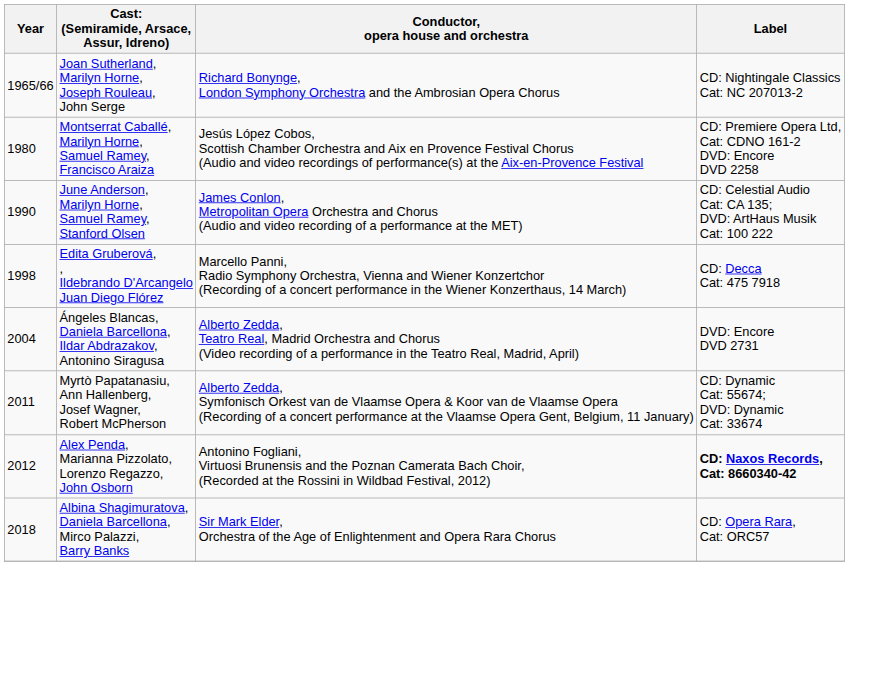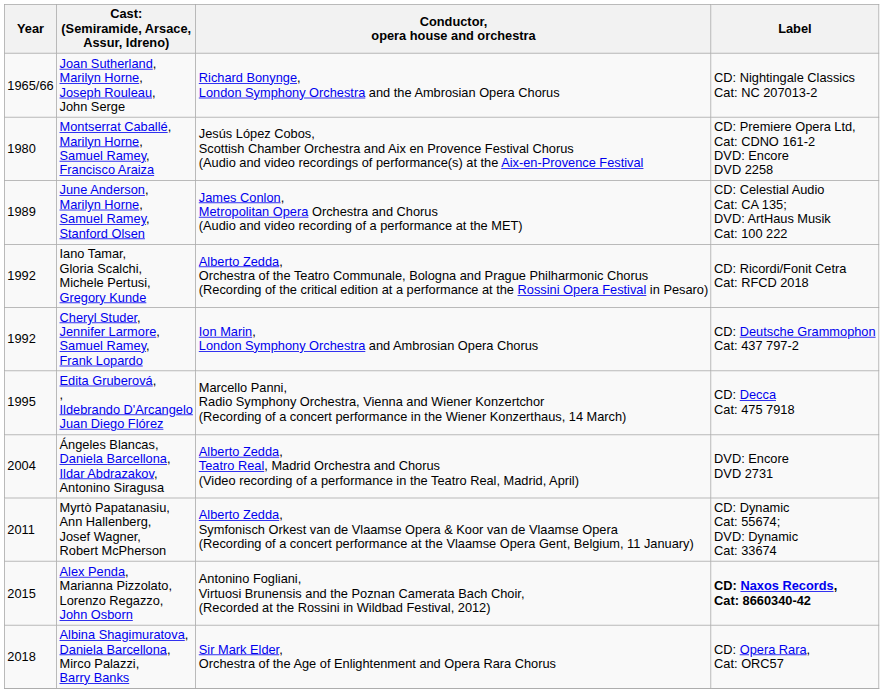 <table class="wikitable">
 <tr>
 <th>Year</th>
 <th>Cast:<br>(Semiramide, Arsace,<br>Assur, Idreno)</th>
 <th>Conductor,<br>opera house and orchestra</th>
 <th>Label</th>
 </tr>
 <tr>
 <td>1965/66</td>
 <td><a href='#'>Joan Sutherland</a>,<br><a href='#'>Marilyn Horne</a>,<br><a href='#'>Joseph Rouleau</a>,<br>John Serge</td>
 <td><a href='#'>Richard Bonynge</a>,<br><a href='#'>London Symphony Orchestra</a> and the Ambrosian Opera Chorus</td>
 <td>CD: Nightingale Classics<br>Cat: NC 207013-2</td>
 </tr>
 <tr>
 <td>1980</td>
 <td><a href='#'>Montserrat Caballé</a>,<br><a href='#'>Marilyn Horne</a>,<br><a href='#'>Samuel Ramey</a>,<br><a href='#'>Francisco Araiza</a></td>
 <td>Jesús López Cobos,<br>Scottish Chamber Orchestra and Aix en Provence Festival Chorus<br>(Audio and video recordings of performance(s) at the <a href='#'>Aix-en-Provence Festival</a></td>
 <td>CD: Premiere Opera Ltd,<br>Cat: CDNO 161-2<br>DVD: Encore<br>DVD 2258</td>
 </tr>
 <tr>
-<td>1990</td>
+<td>1989</td>
 <td><a href='#'>June Anderson</a>,<br><a href='#'>Marilyn Horne</a>,<br><a href='#'>Samuel Ramey</a>,<br><a href='#'>Stanford Olsen</a></td>
 <td><a href='#'>James Conlon</a>,<br><a href='#'>Metropolitan Opera</a> Orchestra and Chorus<br>(Audio and video recording of a performance at the MET)</td>
 <td>CD: Celestial Audio<br>Cat: CA 135;<br>DVD: ArtHaus Musik<br>Cat: 100 222</td>
 </tr>
 <tr>
-<td>1998</td>
+<td>1992</td>
+<td>Iano Tamar,<br>Gloria Scalchi,<br>Michele Pertusi,<br><a href='#'>Gregory Kunde</a></td>
+<td><a href='#'>Alberto Zedda</a>,<br>Orchestra of the Teatro Communale, Bologna and Prague Philharmonic Chorus<br>(Recording of the critical edition at a performance at the <a href='#'>Rossini Opera Festival</a> in Pesaro)</td>
+<td>CD: Ricordi/Fonit Cetra<br>Cat: RFCD 2018</td>
+</tr>
+<tr>
+<td>1992</td>
+<td><a href='#'>Cheryl Studer</a>,<br><a href='#'>Jennifer Larmore</a>,<br><a href='#'>Samuel Ramey</a>,<br><a href='#'>Frank Lopardo</a></td>
+<td><a href='#'>Ion Marin</a>,<br><a href='#'>London Symphony Orchestra</a> and Ambrosian Opera Chorus</td>
+<td>CD: <a href='#'>Deutsche Grammophon</a><br>Cat: 437 797-2</td>
+</tr>
+<tr>
+<td>1995</td>
 <td><a href='#'>Edita Gruberová</a>,<br>,<br><a href='#'>Ildebrando D'Arcangelo</a><br><a href='#'>Juan Diego Flórez</a></td>
 <td>Marcello Panni,<br>Radio Symphony Orchestra, Vienna and Wiener Konzertchor<br>(Recording of a concert performance in the Wiener Konzerthaus, 14 March)</td>
 <td>CD: <a href='#'>Decca</a><br>Cat: 475 7918</td>
 </tr>
 <tr>
 <td>2004</td>
 <td>Ángeles Blancas,<br><a href='#'>Daniela Barcellona</a>,<br><a href='#'>Ildar Abdrazakov</a>,<br>Antonino Siragusa</td>
 <td><a href='#'>Alberto Zedda</a>,<br><a href='#'>Teatro Real</a>, Madrid Orchestra and Chorus<br>(Video recording of a performance in the Teatro Real, Madrid, April)</td>
 <td>DVD: Encore<br>DVD 2731</td>
 </tr>
 <tr>
 <td>2011</td>
 <td>Myrtò Papatanasiu,<br>Ann Hallenberg,<br>Josef Wagner,<br>Robert McPherson</td>
 <td><a href='#'>Alberto Zedda</a>,<br>Symfonisch Orkest van de Vlaamse Opera & Koor van de Vlaamse Opera<br>(Recording of a concert performance at the Vlaamse Opera Gent, Belgium, 11 January)</td>
 <td>CD: Dynamic<br>Cat: 55674;<br>DVD: Dynamic<br>Cat: 33674</td>
 </tr>
 <tr>
-<td>2012</td>
+<td>2015</td>
 <td><a href='#'>Alex Penda</a>,<br>Marianna Pizzolato,<br>Lorenzo Regazzo,<br><a href='#'>John Osborn</a></td>
 <td>Antonino Fogliani,<br>Virtuosi Brunensis and the Poznan Camerata Bach Choir,<br>(Recorded at the Rossini in Wildbad Festival, 2012)</td>
 <td><strong>CD: <a href='#'>Naxos Records</a>,<br>Cat: 8660340-42</strong></td>
 </tr>
 <tr>
 <td>2018</td>
 <td><a href='#'>Albina Shagimuratova</a>,<br><a href='#'>Daniela Barcellona</a>,<br>Mirco Palazzi,<br><a href='#'>Barry Banks</a></td>
 <td><a href='#'>Sir Mark Elder</a>,<br>Orchestra of the Age of Enlightenment and Opera Rara Chorus<br></td>
 <td>CD: <a href='#'>Opera Rara</a>,<br>Cat: ORC57</td>
 </tr>
 <tr>
 </tr>
 </table>
